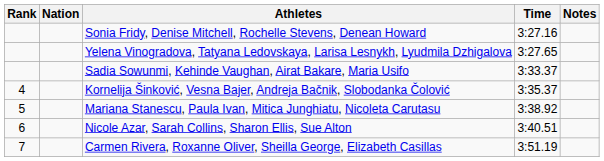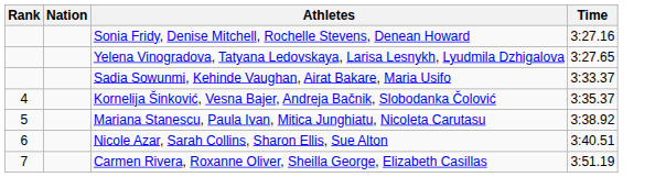 <table class="wikitable sortable" style="text-align:center">
 <tr>
 <th>Rank</th>
 <th>Nation</th>
 <th>Athletes</th>
 <th>Time</th>
-<th>Notes</th>
 </tr>
 <tr>
 <td></td>
 <td align=left></td>
 <td align=left><a href='#'>Sonia Fridy</a>, <a href='#'>Denise Mitchell</a>, <a href='#'>Rochelle Stevens</a>, <a href='#'>Denean Howard</a></td>
 <td>3:27.16</td>
-<td></td>
 </tr>
 <tr>
 <td></td>
 <td align=left></td>
 <td align=left><a href='#'>Yelena Vinogradova</a>, <a href='#'>Tatyana Ledovskaya</a>, <a href='#'>Larisa Lesnykh</a>, <a href='#'>Lyudmila Dzhigalova</a></td>
 <td>3:27.65</td>
-<td></td>
 </tr>
 <tr>
 <td></td>
 <td align=left></td>
 <td align=left><a href='#'>Sadia Sowunmi</a>, <a href='#'>Kehinde Vaughan</a>, <a href='#'>Airat Bakare</a>, <a href='#'>Maria Usifo</a></td>
 <td>3:33.37</td>
-<td></td>
 </tr>
 <tr>
 <td>4</td>
 <td align=left></td>
 <td align=left><a href='#'>Kornelija Šinković</a>, <a href='#'>Vesna Bajer</a>, <a href='#'>Andreja Bačnik</a>, <a href='#'>Slobodanka Čolović</a></td>
 <td>3:35.37</td>
-<td></td>
 </tr>
 <tr>
 <td>5</td>
 <td align=left></td>
 <td align=left><a href='#'>Mariana Stanescu</a>, <a href='#'>Paula Ivan</a>, <a href='#'>Mitica Junghiatu</a>, <a href='#'>Nicoleta Carutasu</a></td>
 <td>3:38.92</td>
-<td></td>
 </tr>
 <tr>
 <td>6</td>
 <td align=left></td>
 <td align=left><a href='#'>Nicole Azar</a>, <a href='#'>Sarah Collins</a>, <a href='#'>Sharon Ellis</a>, <a href='#'>Sue Alton</a></td>
 <td>3:40.51</td>
-<td></td>
 </tr>
 <tr>
 <td>7</td>
 <td align=left></td>
 <td align=left><a href='#'>Carmen Rivera</a>, <a href='#'>Roxanne Oliver</a>, <a href='#'>Sheilla George</a>, <a href='#'>Elizabeth Casillas</a></td>
 <td>3:51.19</td>
-<td></td>
 </tr>
 </table>
